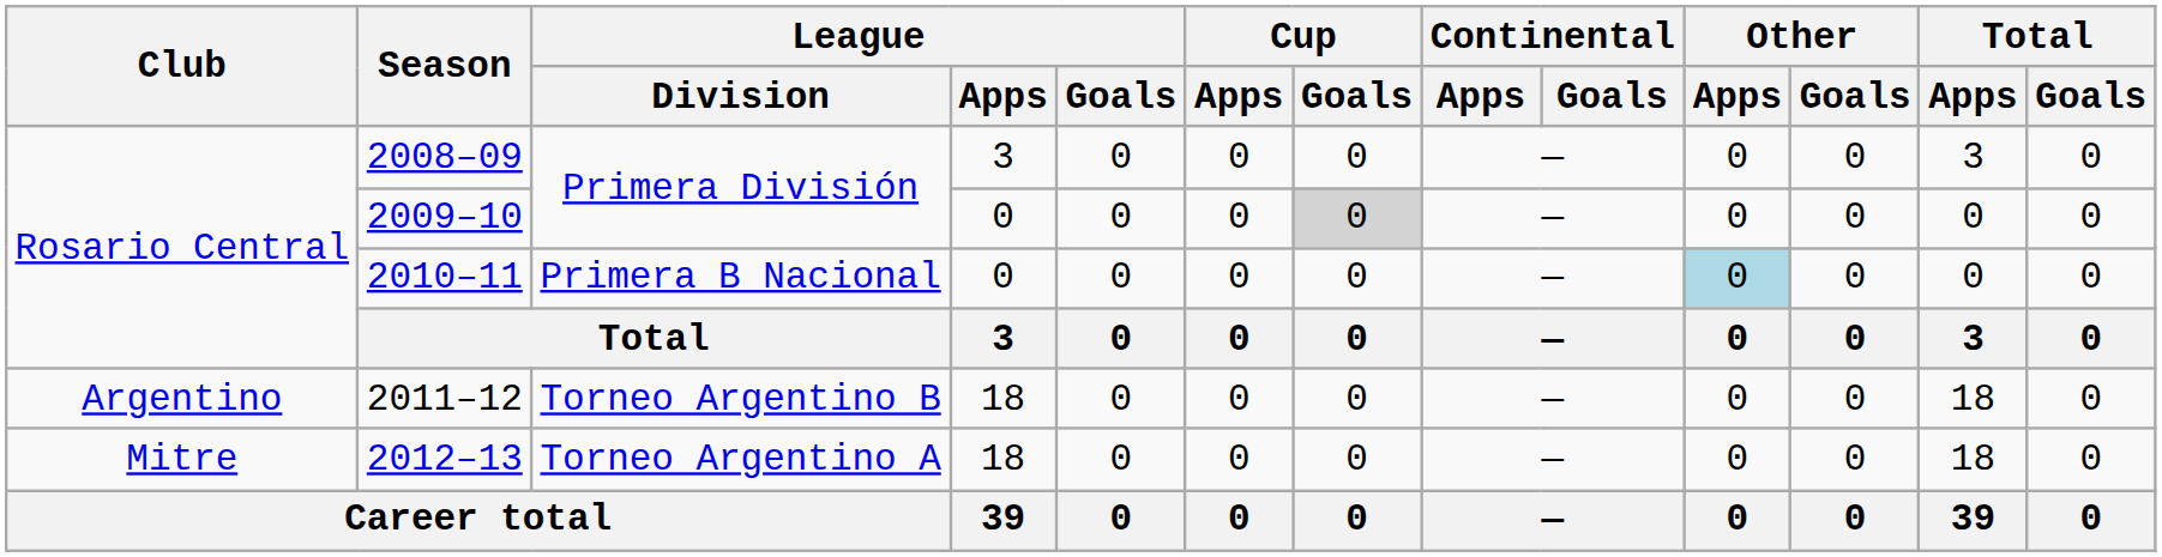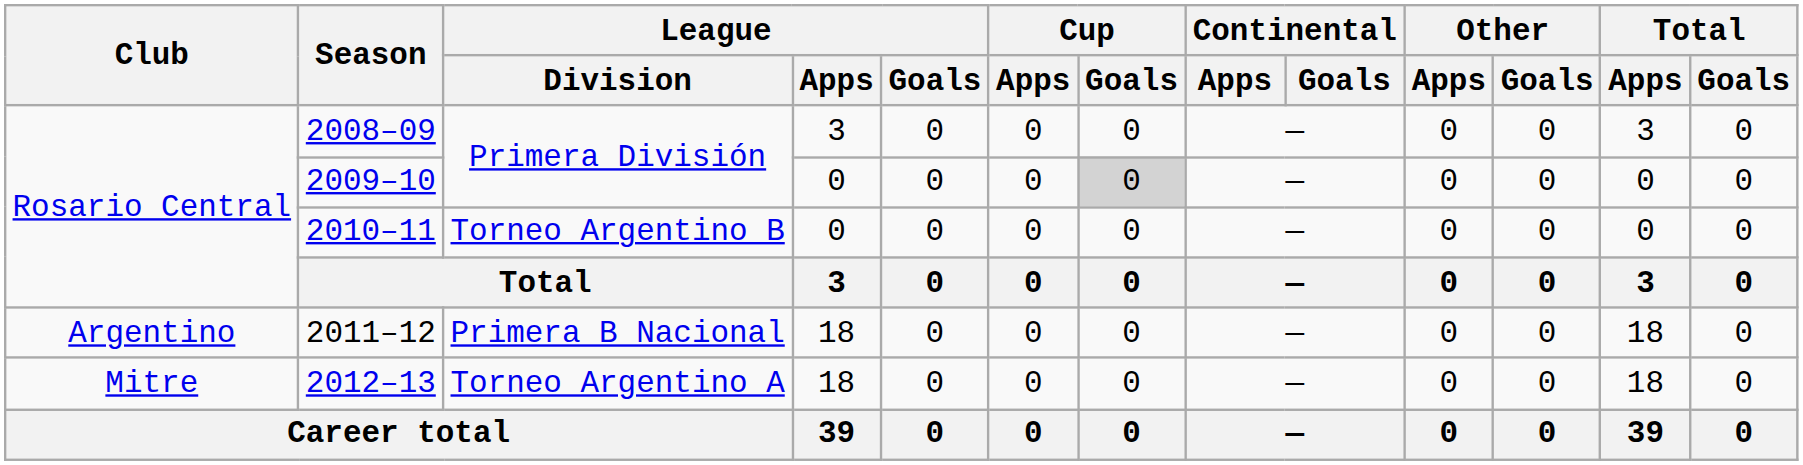 <table class="wikitable" style="text-align:center">
 <tr>
 <th rowspan="2">Club</th>
 <th rowspan="2">Season</th>
 <th colspan="3">League</th>
 <th colspan="2">Cup</th>
 <th colspan="2">Continental</th>
 <th colspan="2">Other</th>
 <th colspan="2">Total</th>
 </tr>
 <tr>
 <th>Division</th>
 <th>Apps</th>
 <th>Goals</th>
 <th>Apps</th>
 <th>Goals</th>
 <th>Apps</th>
 <th>Goals</th>
 <th>Apps</th>
 <th>Goals</th>
 <th>Apps</th>
 <th>Goals</th>
 </tr>
 <tr>
 <td rowspan="4"><a href='#'>Rosario Central</a></td>
 <td><a href='#'>2008–09</a></td>
 <td rowspan="2"><a href='#'>Primera División</a></td>
 <td>3</td>
 <td>0</td>
 <td>0</td>
 <td>0</td>
 <td colspan="2">—</td>
 <td>0</td>
 <td>0</td>
 <td>3</td>
 <td>0</td>
 </tr>
 <tr>
 <td><a href='#'>2009–10</a></td>
 <td>0</td>
 <td>0</td>
 <td>0</td>
 <td style="background: lightgrey;">0</td>
 <td colspan="2">—</td>
 <td>0</td>
 <td>0</td>
 <td>0</td>
 <td>0</td>
 </tr>
 <tr>
 <td><a href='#'>2010–11</a></td>
-<td rowspan="1"><a href='#'>Primera B Nacional</a></td>
+<td rowspan="1"><a href='#'>Torneo Argentino B</a></td>
 <td>0</td>
 <td>0</td>
 <td>0</td>
 <td>0</td>
 <td colspan="2">—</td>
-<td style="background: lightblue;">0</td>
+<td>0</td>
 <td>0</td>
 <td>0</td>
 <td>0</td>
 </tr>
 <tr>
 <th colspan="2">Total</th>
 <th>3</th>
 <th>0</th>
 <th>0</th>
 <th>0</th>
 <th colspan="2">—</th>
 <th>0</th>
 <th>0</th>
 <th>3</th>
 <th>0</th>
 </tr>
 <tr>
 <td rowspan="1"><a href='#'>Argentino</a></td>
 <td>2011–12</td>
-<td rowspan="1"><a href='#'>Torneo Argentino B</a></td>
+<td rowspan="1"><a href='#'>Primera B Nacional</a></td>
 <td>18</td>
 <td>0</td>
 <td>0</td>
 <td>0</td>
 <td colspan="2">—</td>
 <td>0</td>
 <td>0</td>
 <td>18</td>
 <td>0</td>
 </tr>
 <tr>
 <td rowspan="1"><a href='#'>Mitre</a></td>
 <td><a href='#'>2012–13</a></td>
 <td rowspan="1"><a href='#'>Torneo Argentino A</a></td>
 <td>18</td>
 <td>0</td>
 <td>0</td>
 <td>0</td>
 <td colspan="2">—</td>
 <td>0</td>
 <td>0</td>
 <td>18</td>
 <td>0</td>
 </tr>
 <tr>
 <th colspan="3">Career total</th>
 <th>39</th>
 <th>0</th>
 <th>0</th>
 <th>0</th>
 <th colspan="2">—</th>
 <th>0</th>
 <th>0</th>
 <th>39</th>
 <th>0</th>
 </tr>
 </table>
